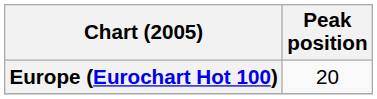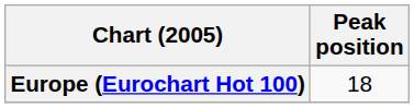 <table class="wikitable sortable plainrowheaders" style="text-align:center">
 <tr>
 <th scope="col">Chart (2005)</th>
 <th scope="col">Peak<br>position</th>
 </tr>
 <tr>
 <th scope="row">Europe (<a href='#'>Eurochart Hot 100</a>)</th>
-<td>20</td>
+<td>18</td>
 </tr>
 <tr>
 </tr>
 <tr>
 </tr>
 <tr>
 </tr>
 <tr>
 </tr>
 </table>
